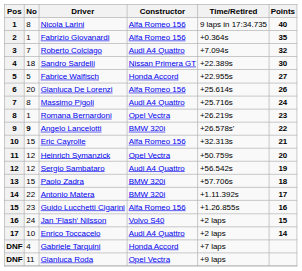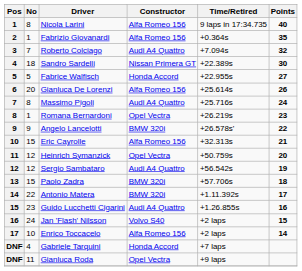 <table class="wikitable" style="font-size: 80%;">
 <tr>
 <th>Pos</th>
 <th>No</th>
 <th>Driver</th>
 <th>Constructor</th>
 <th>Time/Retired</th>
 <th>Points</th>
 </tr>
 <tr>
 <th>1</th>
 <td>8</td>
 <td> <a href='#'>Nicola Larini</a></td>
 <td><a href='#'>Alfa Romeo 156</a></td>
 <td>9 laps in 17:34.735</td>
 <td style="text-align:center"><strong>40</strong></td>
 </tr>
 <tr>
 <th>2</th>
 <td>1</td>
 <td> <a href='#'>Fabrizio Giovanardi</a></td>
 <td><a href='#'>Alfa Romeo 156</a></td>
 <td>+0.364s</td>
 <td style="text-align:center"><strong>35</strong></td>
 </tr>
 <tr>
 <th>3</th>
 <td>7</td>
 <td> <a href='#'>Roberto Colciago</a></td>
 <td><a href='#'>Audi A4 Quattro</a></td>
 <td>+7.094s</td>
 <td style="text-align:center"><strong>32</strong></td>
 </tr>
 <tr>
 <th>4</th>
 <td>18</td>
 <td> <a href='#'>Sandro Sardelli</a></td>
 <td><a href='#'>Nissan Primera GT</a></td>
 <td>+22.389s</td>
 <td style="text-align:center"><strong>30</strong></td>
 </tr>
 <tr>
 <th>5</th>
 <td>5</td>
 <td> <a href='#'>Fabrice Walfisch</a></td>
 <td><a href='#'>Honda Accord</a></td>
 <td>+22.955s</td>
 <td style="text-align:center"><strong>27</strong></td>
 </tr>
 <tr>
 <th>6</th>
 <td>20</td>
 <td> <a href='#'>Gianluca De Lorenzi</a></td>
 <td><a href='#'>Alfa Romeo 156</a></td>
 <td>+25.614s</td>
 <td style="text-align:center"><strong>26</strong></td>
 </tr>
 <tr>
 <th>7</th>
 <td>8</td>
 <td> <a href='#'>Massimo Pigoli</a></td>
 <td><a href='#'>Audi A4 Quattro</a></td>
 <td>+25.716s</td>
 <td style="text-align:center"><strong>24</strong></td>
 </tr>
 <tr>
 <th>8</th>
 <td>1</td>
 <td> <a href='#'>Romana Bernardoni</a></td>
 <td><a href='#'>Opel Vectra</a></td>
 <td>+26.219s</td>
 <td style="text-align:center"><strong>23</strong></td>
 </tr>
 <tr>
 <th>9</th>
-<td><strong>9</strong></td>
+<td>9</td>
 <td> <a href='#'>Angelo Lancelotti</a></td>
 <td><a href='#'>BMW 320i</a></td>
 <td>+26.578s'</td>
 <td style="text-align:center"><strong>22</strong></td>
 </tr>
 <tr>
 <th>10</th>
 <td>15</td>
 <td> <a href='#'>Eric Cayrolle</a></td>
 <td><a href='#'>Alfa Romeo 156</a></td>
 <td>+32.313s</td>
 <td style="text-align:center"><strong>21</strong></td>
 </tr>
 <tr>
 <th>11</th>
 <td>12</td>
 <td> <a href='#'>Heinrich Symanzick</a></td>
 <td><a href='#'>Opel Vectra</a></td>
 <td>+50.759s</td>
 <td style="text-align:center"><strong>20</strong></td>
 </tr>
 <tr>
 <th>12</th>
 <td>12</td>
 <td> <a href='#'>Sergio Sambataro</a></td>
 <td><a href='#'>Audi A4 Quattro</a></td>
 <td>+56.542s</td>
 <td style="text-align:center"><strong>19</strong></td>
 </tr>
 <tr>
 <th>13</th>
 <td>15</td>
 <td> <a href='#'>Paolo Zadra</a></td>
 <td><a href='#'>BMW 320i</a></td>
 <td>+57.706s</td>
 <td style="text-align:center"><strong>18</strong></td>
 </tr>
 <tr>
 <th>14</th>
 <td>22</td>
 <td> <a href='#'>Antonio Matera</a></td>
 <td><a href='#'>BMW 320i</a></td>
 <td>+1.11.392s</td>
 <td style="text-align:center"><strong>17</strong></td>
 </tr>
 <tr>
 <th>15</th>
 <td>23</td>
 <td> <a href='#'>Guido Lucchetti Cigarini</a></td>
-<td><a href='#'>Alfa Romeo 156</a></td>
+<td><a href='#'>Audi A4 Quattro</a></td>
 <td>+1.26.855s</td>
 <td style="text-align:center"><strong>16</strong></td>
 </tr>
 <tr>
 <th>16</th>
 <td>24</td>
 <td> <a href='#'>Jan 'Flash' Nilsson</a></td>
 <td><a href='#'>Volvo S40</a></td>
 <td>+2 laps</td>
 <td style="text-align:center"><strong>15</strong></td>
 </tr>
 <tr>
 <th>17</th>
 <td>10</td>
 <td> <a href='#'>Enrico Toccacelo</a></td>
-<td><a href='#'>Audi A4 Quattro</a></td>
+<td><a href='#'>Alfa Romeo 156</a></td>
 <td>+2 laps</td>
 <td style="text-align:center"><strong>14</strong></td>
 </tr>
 <tr>
 <th>DNF</th>
 <td>4</td>
 <td> <a href='#'>Gabriele Tarquini</a></td>
 <td><a href='#'>Honda Accord</a></td>
 <td>+7 laps</td>
 <td></td>
 </tr>
 <tr>
 <th>DNF</th>
 <td>11</td>
 <td> <a href='#'>Gianluca Roda</a></td>
 <td><a href='#'>Opel Vectra</a></td>
 <td>+9 laps</td>
 <td></td>
 </tr>
 <tr>
 </tr>
 </table>
